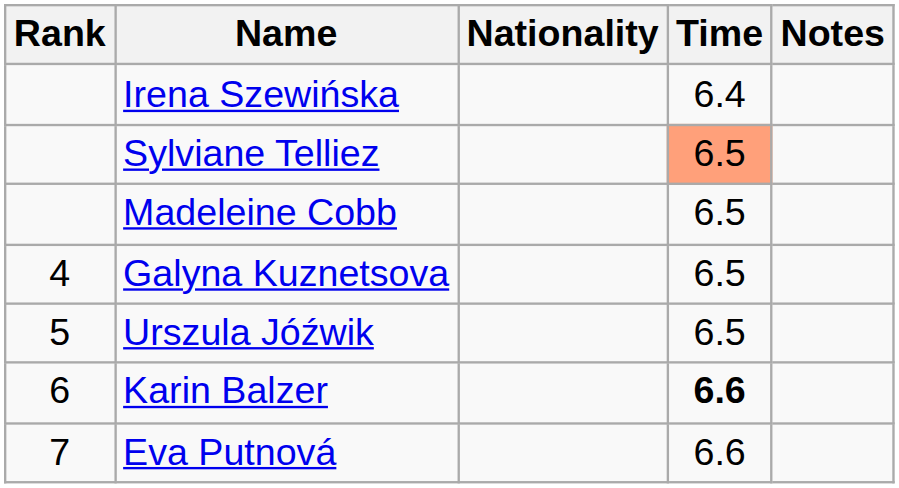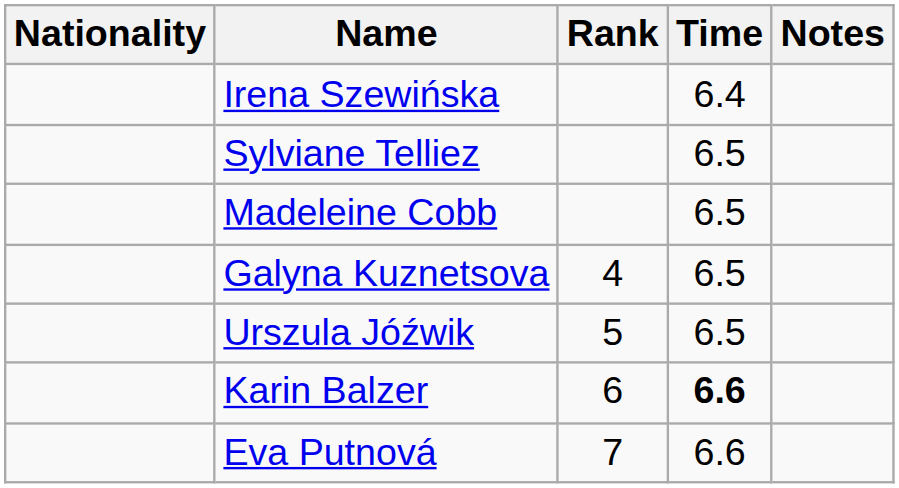 <table class="wikitable sortable" style="text-align:center">
 <tr>
+<th>Nationality</th>
+<th>Name</th>
 <th>Rank</th>
-<th>Name</th>
-<th>Nationality</th>
 <th>Time</th>
 <th>Notes</th>
 </tr>
 <tr>
+<td align=left></td>
+<td align="left"><a href='#'>Irena Szewińska</a></td>
 <td></td>
-<td align="left"><a href='#'>Irena Szewińska</a></td>
-<td align=left></td>
 <td>6.4</td>
 <td></td>
 </tr>
 <tr>
+<td align=left></td>
+<td align="left"><a href='#'>Sylviane Telliez</a></td>
 <td></td>
-<td align="left"><a href='#'>Sylviane Telliez</a></td>
-<td align=left></td>
-<td style="background: lightsalmon;">6.5</td>
-<td></td>
-</tr>
-<tr>
-<td></td>
-<td align="left"><a href='#'>Madeleine Cobb</a></td>
-<td align=left></td>
 <td>6.5</td>
 <td></td>
 </tr>
 <tr>
-<td>4</td>
-<td align="left"><a href='#'>Galyna Kuznetsova</a></td>
 <td align=left></td>
+<td align="left"><a href='#'>Madeleine Cobb</a></td>
+<td></td>
 <td>6.5</td>
 <td></td>
 </tr>
 <tr>
-<td>5</td>
-<td align="left"><a href='#'>Urszula Jóźwik</a></td>
 <td align=left></td>
+<td align="left"><a href='#'>Galyna Kuznetsova</a></td>
+<td>4</td>
 <td>6.5</td>
 <td></td>
 </tr>
 <tr>
+<td align=left></td>
+<td align="left"><a href='#'>Urszula Jóźwik</a></td>
+<td>5</td>
+<td>6.5</td>
+<td></td>
+</tr>
+<tr>
+<td align=left></td>
+<td align="left"><a href='#'>Karin Balzer</a></td>
 <td>6</td>
-<td align="left"><a href='#'>Karin Balzer</a></td>
-<td align=left></td>
 <td><strong>6.6</strong></td>
 <td></td>
 </tr>
 <tr>
+<td align=left></td>
+<td align="left"><a href='#'>Eva Putnová</a></td>
 <td>7</td>
-<td align="left"><a href='#'>Eva Putnová</a></td>
-<td align=left></td>
 <td>6.6</td>
 <td></td>
 </tr>
 </table>
